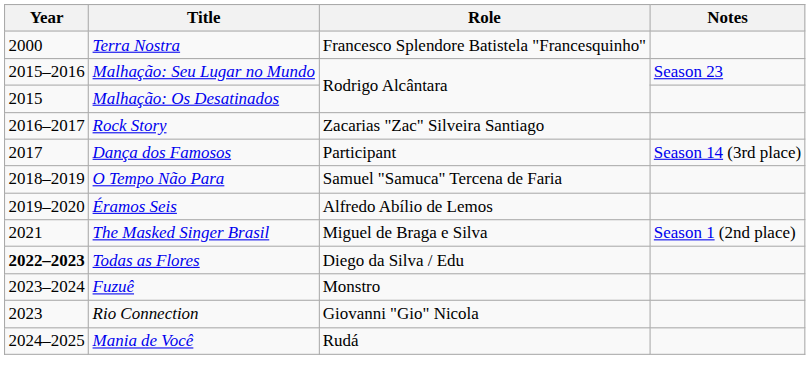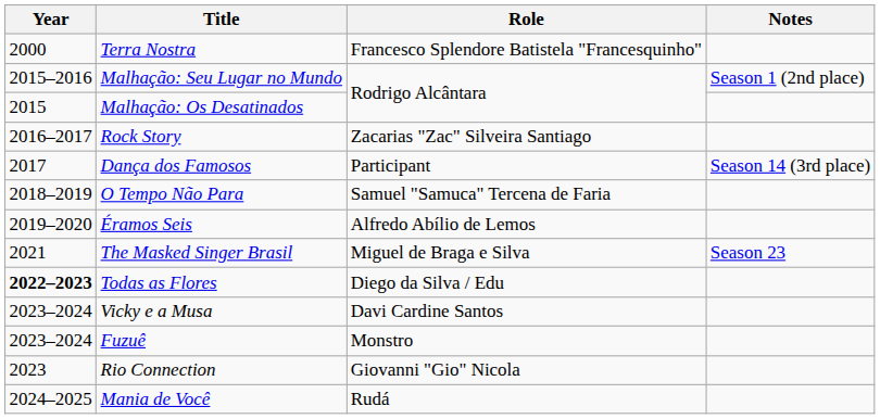 <table class="wikitable">
 <tr>
 <th>Year</th>
 <th>Title</th>
 <th>Role</th>
 <th>Notes</th>
 </tr>
 <tr>
 <td>2000</td>
 <td><em><a href='#'>Terra Nostra</a></em></td>
 <td>Francesco Splendore Batistela "Francesquinho"</td>
 <td></td>
 </tr>
 <tr>
 <td>2015–2016</td>
 <td><em><a href='#'>Malhação: Seu Lugar no Mundo</a></em></td>
 <td rowspan="2">Rodrigo Alcântara</td>
-<td><a href='#'>Season 23</a></td>
+<td><a href='#'>Season 1</a> (2nd place)</td>
 </tr>
 <tr>
 <td>2015</td>
 <td><em><a href='#'>Malhação: Os Desatinados</a></em></td>
 <td></td>
 </tr>
 <tr>
 <td>2016–2017</td>
 <td><em><a href='#'>Rock Story</a></em></td>
 <td>Zacarias "Zac" Silveira Santiago</td>
 <td></td>
 </tr>
 <tr>
 <td>2017</td>
 <td><em><a href='#'>Dança dos Famosos</a></em></td>
 <td>Participant</td>
 <td><a href='#'>Season 14</a> (3rd place)</td>
 </tr>
 <tr>
 <td>2018–2019</td>
 <td><em><a href='#'>O Tempo Não Para</a></em></td>
 <td>Samuel "Samuca" Tercena de Faria</td>
 <td></td>
 </tr>
 <tr>
 <td>2019–2020</td>
 <td><em><a href='#'>Éramos Seis</a></em></td>
 <td>Alfredo Abílio de Lemos</td>
 <td></td>
 </tr>
 <tr>
 <td>2021</td>
 <td><em><a href='#'>The Masked Singer Brasil</a></em></td>
 <td>Miguel de Braga e Silva</td>
-<td><a href='#'>Season 1</a> (2nd place)</td>
+<td><a href='#'>Season 23</a></td>
 </tr>
 <tr>
 <td><strong>2022–2023</strong></td>
 <td><em><a href='#'>Todas as Flores</a></em></td>
 <td>Diego da Silva / Edu</td>
+<td></td>
+</tr>
+<tr>
+<td>2023–2024</td>
+<td><em>Vicky e a Musa</em></td>
+<td>Davi Cardine Santos</td>
 <td></td>
 </tr>
 <tr>
 <td>2023–2024</td>
 <td><em><a href='#'>Fuzuê</a></em></td>
 <td>Monstro</td>
 <td></td>
 </tr>
 <tr>
 <td>2023</td>
 <td><em>Rio Connection</em></td>
 <td>Giovanni "Gio" Nicola</td>
 <td></td>
 </tr>
 <tr>
 <td>2024–2025</td>
 <td><em><a href='#'>Mania de Você</a></em></td>
 <td>Rudá</td>
 <td></td>
 </tr>
 </table>
